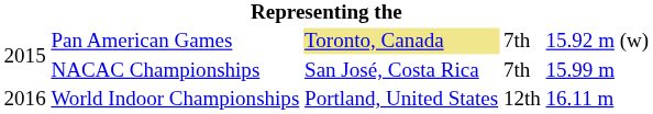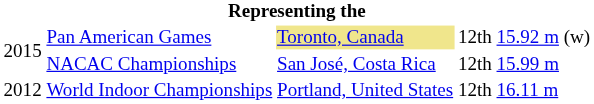 <table>
 <tr>
 <th colspan="5">Representing the </th>
 </tr>
 <tr>
 <td rowspan=2>2015</td>
 <td><a href='#'>Pan American Games</a></td>
 <td style="background: khaki;"><a href='#'>Toronto, Canada</a></td>
-<td>7th</td>
+<td>12th</td>
 <td><a href='#'>15.92 m</a> (w)</td>
 </tr>
 <tr>
 <td><a href='#'>NACAC Championships</a></td>
 <td><a href='#'>San José, Costa Rica</a></td>
-<td>7th</td>
+<td>12th</td>
 <td><a href='#'>15.99 m</a></td>
 </tr>
 <tr>
-<td>2016</td>
+<td>2012</td>
 <td><a href='#'>World Indoor Championships</a></td>
 <td><a href='#'>Portland, United States</a></td>
 <td>12th</td>
 <td><a href='#'>16.11 m</a></td>
 </tr>
 </table>
